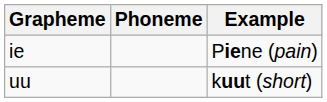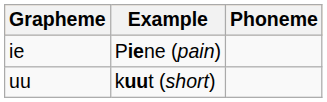 <table class="wikitable">
 <tr style="background-color:#FFDEAD;" align="center">
 <th>Grapheme</th>
+<th>Example</th>
 <th>Phoneme</th>
-<th>Example</th>
 </tr>
 <tr>
 <td>ie</td>
+<td>P<strong>ie</strong>ne (<em>pain</em>)</td>
 <td></td>
-<td>P<strong>ie</strong>ne (<em>pain</em>)</td>
 </tr>
 <tr>
 <td>uu</td>
+<td>k<strong>uu</strong>t (<em>short</em>)</td>
 <td></td>
-<td>k<strong>uu</strong>t (<em>short</em>)</td>
 </tr>
 </table>
